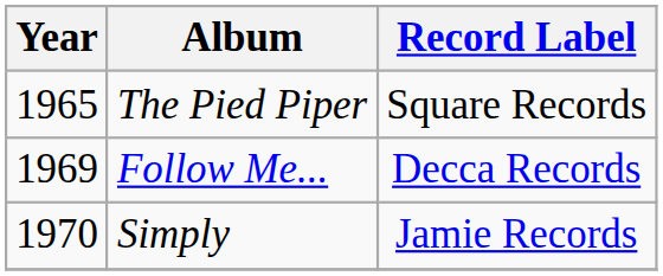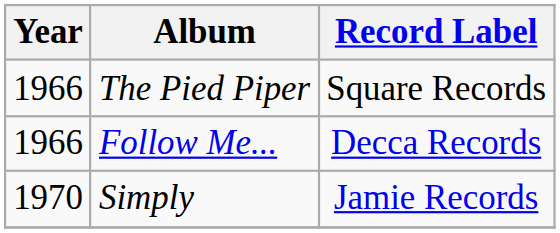 <table class="wikitable" style=text-align:center;>
 <tr>
 <th>Year</th>
 <th>Album</th>
 <th><a href='#'>Record Label</a></th>
 </tr>
 <tr>
-<td rowspan="1">1965</td>
+<td rowspan="1">1966</td>
 <td align=left><em>The Pied Piper</em></td>
 <td rowspan="1">Square Records</td>
 </tr>
 <tr>
-<td rowspan="1">1969</td>
+<td rowspan="1">1966</td>
 <td align=left><em><a href='#'>Follow Me...</a></em></td>
 <td rowspan="1"><a href='#'>Decca Records</a></td>
 </tr>
 <tr>
 <td rowspan="1">1970</td>
 <td align=left><em>Simply </em></td>
 <td rowspan="1"><a href='#'>Jamie Records</a></td>
 </tr>
 <tr>
 </tr>
 </table>
